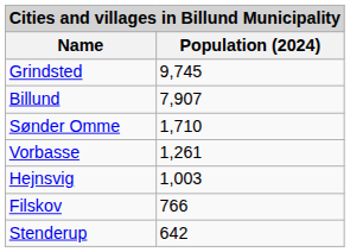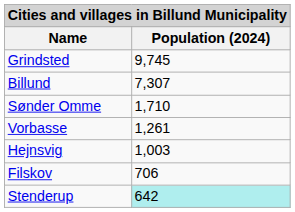 <table class="wikitable">
 <tr>
 <td bgcolor="lightgrey" colspan="5" align=center><strong>Cities and villages in Billund Municipality</strong></td>
 </tr>
 <tr bgcolor="#CCCCCC">
 <th>Name</th>
 <th>Population (2024)</th>
 </tr>
 <tr>
 <td><a href='#'>Grindsted</a></td>
 <td>9,745</td>
 </tr>
 <tr>
 <td><a href='#'>Billund</a></td>
-<td>7,907</td>
+<td>7,307</td>
 </tr>
 <tr>
 <td><a href='#'>Sønder Omme</a></td>
 <td>1,710</td>
 </tr>
 <tr>
 <td><a href='#'>Vorbasse</a></td>
 <td>1,261</td>
 </tr>
 <tr>
 <td><a href='#'>Hejnsvig</a></td>
 <td>1,003</td>
 </tr>
 <tr>
 <td><a href='#'>Filskov</a></td>
-<td>766</td>
+<td>706</td>
 </tr>
 <tr>
 <td><a href='#'>Stenderup</a></td>
-<td>642</td>
+<td style="background: paleturquoise;">642</td>
 </tr>
 </table>
